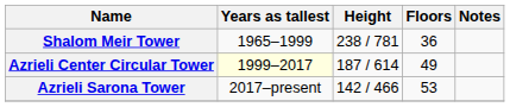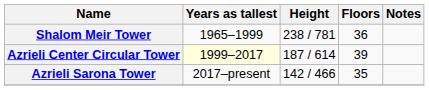 <table class="wikitable sortable plainrowheaders">
 <tr>
 <th scope="col">Name</th>
 <th scope="col">Years as tallest</th>
 <th scope="col">Height<br></th>
 <th scope="col">Floors</th>
 <th scope="col" class="unsortable">Notes</th>
 </tr>
 <tr>
 <th scope="row"><a href='#'>Shalom Meir Tower</a></th>
 <td align="center">1965–1999</td>
 <td align="center">238 / 781</td>
 <td align="center">36</td>
 <td align="center"></td>
 </tr>
 <tr>
 <th scope="row"><a href='#'>Azrieli Center Circular Tower</a></th>
 <td align="center" style="background: lightyellow;">1999–2017</td>
 <td align="center">187 / 614</td>
-<td align="center">49</td>
+<td align="center">39</td>
 <td align="center"></td>
 </tr>
 <tr>
 <th scope="row"><a href='#'>Azrieli Sarona Tower</a></th>
 <td align="center">2017–present</td>
 <td align="center">142 / 466</td>
-<td align="center">53</td>
+<td align="center">35</td>
 <td align="center"></td>
 </tr>
 <tr>
 </tr>
 </table>
